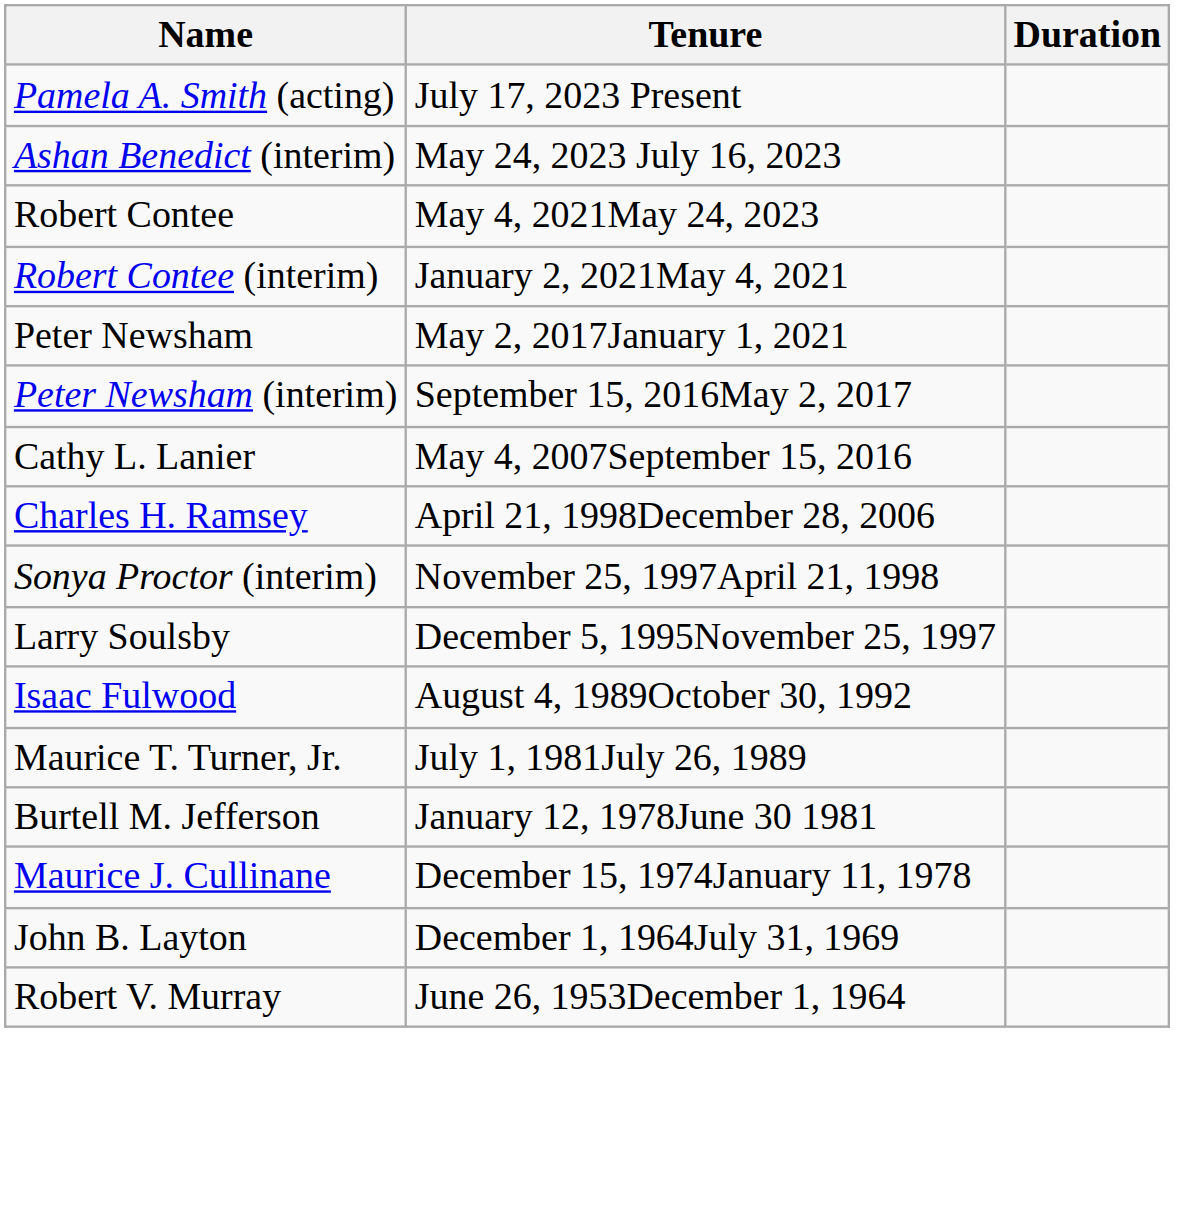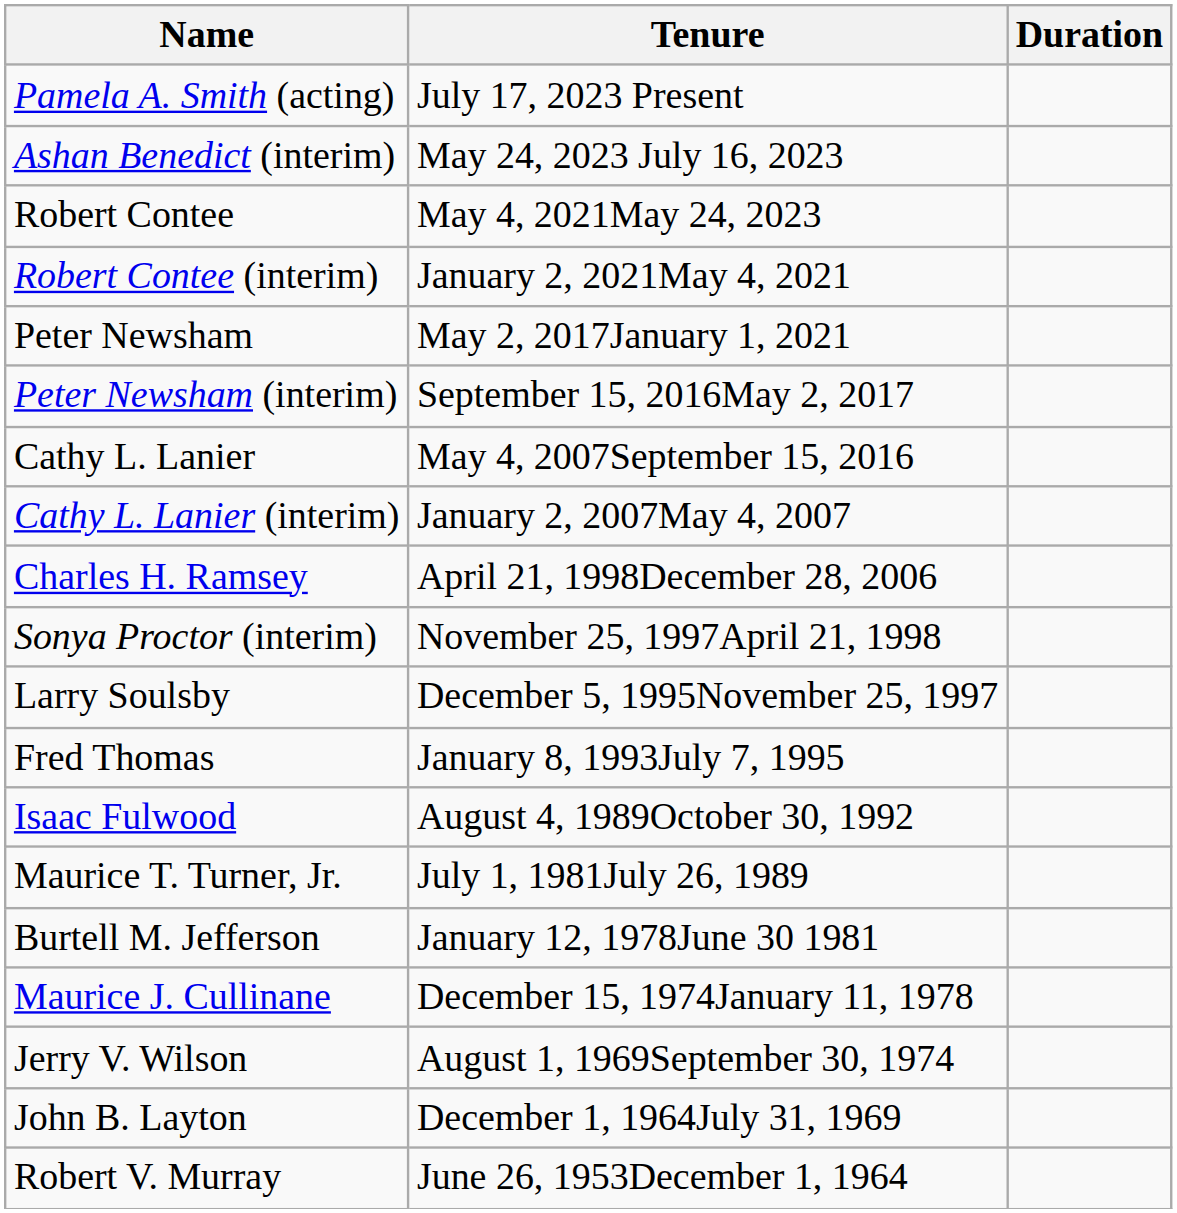 <table class="wikitable">
 <tr>
 <th>Name</th>
 <th>Tenure</th>
 <th>Duration</th>
 </tr>
 <tr>
 <td><em><a href='#'>Pamela A. Smith</a></em> (acting)</td>
 <td>July 17, 2023 Present</td>
 <td><em></em></td>
 </tr>
 <tr>
 <td><em><a href='#'>Ashan Benedict</a></em> (interim)</td>
 <td>May 24, 2023 July 16, 2023</td>
 <td><em></em></td>
 </tr>
 <tr>
 <td>Robert Contee</td>
 <td>May 4, 2021May 24, 2023</td>
 <td></td>
 </tr>
 <tr>
 <td><em><a href='#'>Robert Contee</a></em> (interim)</td>
 <td>January 2, 2021May 4, 2021</td>
 <td><em></em></td>
 </tr>
 <tr>
 <td>Peter Newsham</td>
 <td>May 2, 2017January 1, 2021</td>
 <td></td>
 </tr>
 <tr>
 <td><em><a href='#'>Peter Newsham</a></em> (interim)</td>
 <td>September 15, 2016May 2, 2017</td>
 <td><em></em></td>
 </tr>
 <tr>
 <td>Cathy L. Lanier</td>
 <td>May 4, 2007September 15, 2016</td>
 <td></td>
 </tr>
 <tr>
+<td><em><a href='#'>Cathy L. Lanier</a></em> (interim)</td>
+<td>January 2, 2007May 4, 2007</td>
+<td><em></em></td>
+</tr>
+<tr>
 <td><a href='#'>Charles H. Ramsey</a></td>
 <td>April 21, 1998December 28, 2006</td>
 <td></td>
 </tr>
 <tr>
 <td><em>Sonya Proctor</em> (interim)</td>
 <td>November 25, 1997April 21, 1998</td>
 <td><em></em></td>
 </tr>
 <tr>
 <td>Larry Soulsby</td>
 <td>December 5, 1995November 25, 1997</td>
+<td></td>
+</tr>
+<tr>
+<td>Fred Thomas</td>
+<td>January 8, 1993July 7, 1995</td>
 <td></td>
 </tr>
 <tr>
 <td><a href='#'>Isaac Fulwood</a></td>
 <td>August 4, 1989October 30, 1992</td>
 <td></td>
 </tr>
 <tr>
 <td>Maurice T. Turner, Jr.</td>
 <td>July 1, 1981July 26, 1989</td>
 <td></td>
 </tr>
 <tr>
 <td>Burtell M. Jefferson</td>
 <td>January 12, 1978June 30 1981</td>
 <td></td>
 </tr>
 <tr>
 <td><a href='#'>Maurice J. Cullinane</a></td>
 <td>December 15, 1974January 11, 1978</td>
 <td></td>
 </tr>
 <tr>
+<td>Jerry V. Wilson</td>
+<td>August 1, 1969September 30, 1974</td>
+<td></td>
+</tr>
+<tr>
 <td>John B. Layton</td>
 <td>December 1, 1964July 31, 1969</td>
 <td></td>
 </tr>
 <tr>
 <td>Robert V. Murray</td>
 <td>June 26, 1953December 1, 1964</td>
 <td></td>
 </tr>
 </table>
